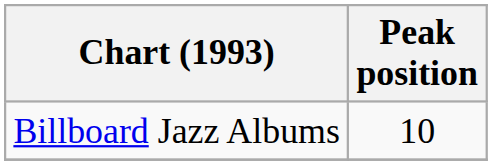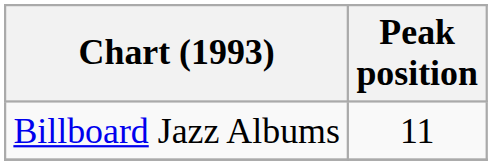 <table class="wikitable">
 <tr>
 <th>Chart (1993)</th>
 <th>Peak<br>position</th>
 </tr>
 <tr>
 <td><a href='#'>Billboard</a> Jazz Albums</td>
-<td align=center>10</td>
+<td align=center>11</td>
 </tr>
 <tr>
 </tr>
 </table>
